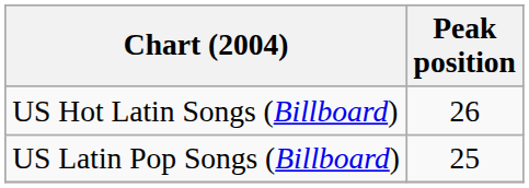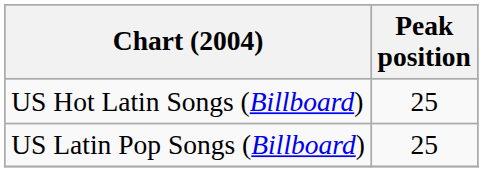 <table class="wikitable">
 <tr>
 <th align="left">Chart (2004)</th>
 <th align="left">Peak<br>position</th>
 </tr>
 <tr>
 <td align="left">US Hot Latin Songs (<em><a href='#'>Billboard</a></em>)</td>
-<td align="center">26</td>
+<td align="center">25</td>
 </tr>
 <tr>
 <td align="left">US Latin Pop Songs (<em><a href='#'>Billboard</a></em>)</td>
 <td style="text-align:center;">25</td>
 </tr>
 <tr>
 </tr>
 </table>
